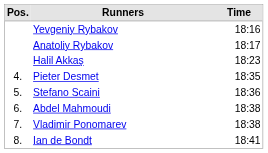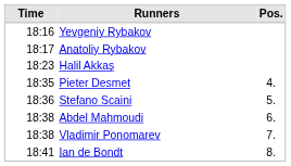 <table cellspacing="0" cellpadding="3" style="border:1px solid #AAAAAA;font-size:90%">
 <tr bgcolor="#E4E4E4">
+<th style="border-bottom:1px solid #AAAAAA" width=60>Time</th>
+<th style="border-bottom:1px solid #AAAAAA" width=250>Runners</th>
 <th style="border-bottom:1px solid #AAAAAA" width=10>Pos.</th>
-<th style="border-bottom:1px solid #AAAAAA" width=250>Runners</th>
-<th style="border-bottom:1px solid #AAAAAA" width=60>Time</th>
 </tr>
 <tr align="center">
+<td align="right">18:16</td>
+<td align="left"> <a href='#'>Yevgeniy Rybakov</a></td>
 <td align="center"></td>
-<td align="left"> <a href='#'>Yevgeniy Rybakov</a></td>
-<td align="right">18:16</td>
 </tr>
 <tr align="center">
+<td align="right">18:17</td>
+<td align="left"> <a href='#'>Anatoliy Rybakov</a></td>
 <td align="center"></td>
-<td align="left"> <a href='#'>Anatoliy Rybakov</a></td>
-<td align="right">18:17</td>
 </tr>
 <tr align="center">
+<td align="right">18:23</td>
+<td align="left"> <a href='#'>Halil Akkaş</a></td>
 <td align="center"></td>
-<td align="left"> <a href='#'>Halil Akkaş</a></td>
-<td align="right">18:23</td>
 </tr>
 <tr align="center">
+<td align="right">18:35</td>
+<td align="left"> <a href='#'>Pieter Desmet</a></td>
 <td align="center">4.</td>
-<td align="left"> <a href='#'>Pieter Desmet</a></td>
-<td align="right">18:35</td>
 </tr>
 <tr align="center">
+<td align="right">18:36</td>
+<td align="left"> <a href='#'>Stefano Scaini</a></td>
 <td align="center">5.</td>
-<td align="left"> <a href='#'>Stefano Scaini</a></td>
-<td align="right">18:36</td>
 </tr>
 <tr align="center">
+<td align="right">18:38</td>
+<td align="left"> <a href='#'>Abdel Mahmoudi</a></td>
 <td align="center">6.</td>
-<td align="left"> <a href='#'>Abdel Mahmoudi</a></td>
-<td align="right">18:38</td>
 </tr>
 <tr align="center">
+<td align="right">18:38</td>
+<td align="left"> <a href='#'>Vladimir Ponomarev</a></td>
 <td align="center">7.</td>
-<td align="left"> <a href='#'>Vladimir Ponomarev</a></td>
-<td align="right">18:38</td>
 </tr>
 <tr align="center">
+<td align="right">18:41</td>
+<td align="left"> <a href='#'>Ian de Bondt</a></td>
 <td align="center">8.</td>
-<td align="left"> <a href='#'>Ian de Bondt</a></td>
-<td align="right">18:41</td>
 </tr>
 </table>
